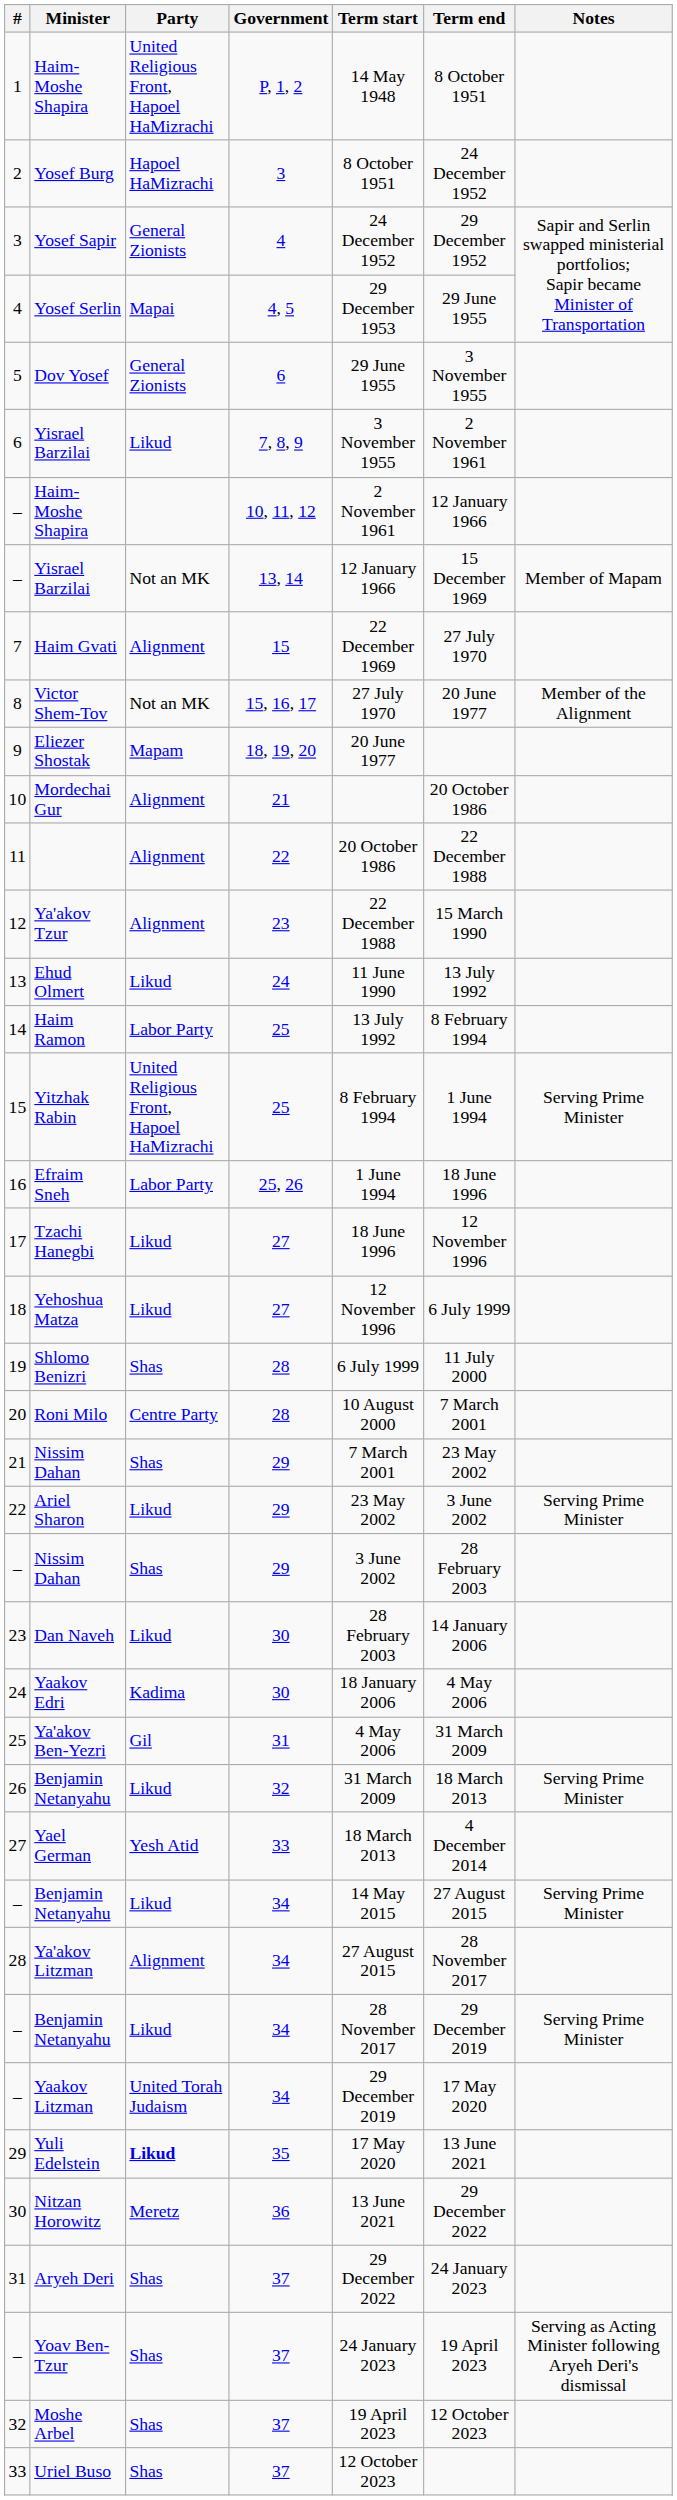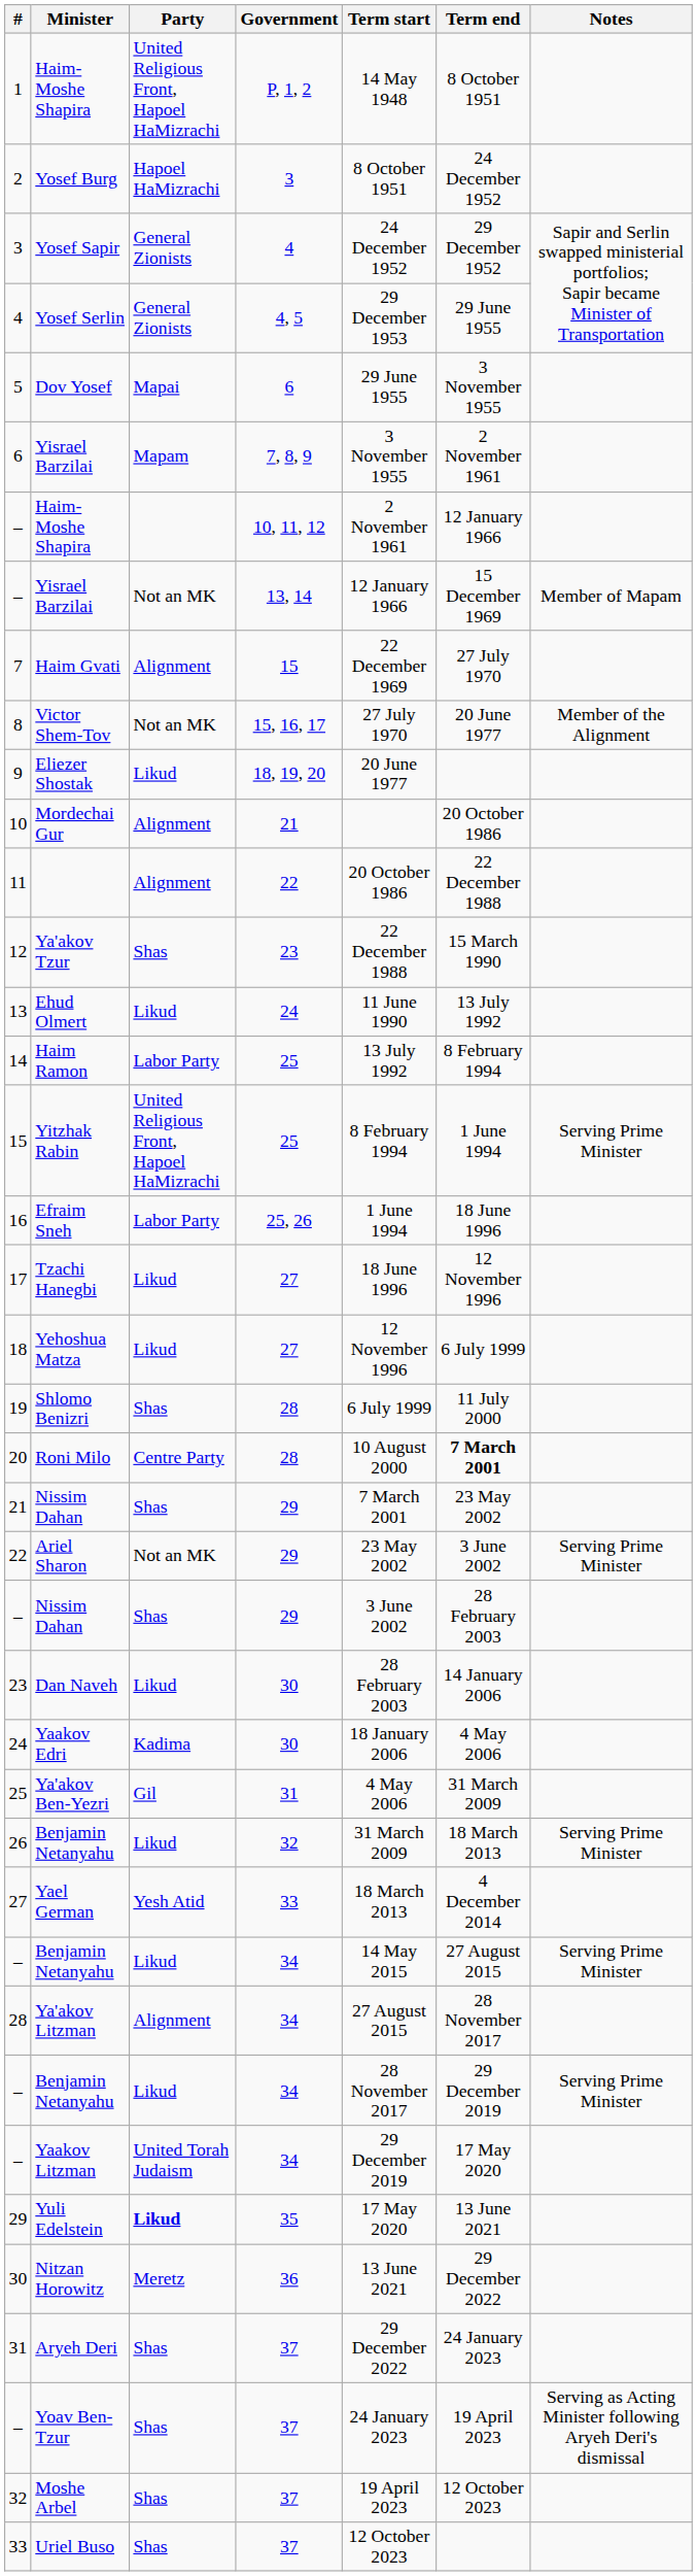 <table class=wikitable style=text-align:center>
 <tr>
 <th>#</th>
 <th>Minister</th>
 <th>Party</th>
 <th>Government</th>
 <th>Term start</th>
 <th>Term end</th>
 <th>Notes</th>
 </tr>
 <tr>
 <td>1</td>
 <td align=left><a href='#'>Haim-Moshe Shapira</a></td>
 <td align=left><a href='#'>United Religious Front</a>,<br><a href='#'>Hapoel HaMizrachi</a></td>
 <td><a href='#'>P</a>, <a href='#'>1</a>, <a href='#'>2</a></td>
 <td>14 May 1948</td>
 <td>8 October 1951</td>
 <td></td>
 </tr>
 <tr>
 <td>2</td>
 <td align=left><a href='#'>Yosef Burg</a></td>
 <td align=left><a href='#'>Hapoel HaMizrachi</a></td>
 <td><a href='#'>3</a></td>
 <td>8 October 1951</td>
 <td>24 December 1952</td>
 <td></td>
 </tr>
 <tr>
 <td>3</td>
 <td align=left><a href='#'>Yosef Sapir</a></td>
 <td align=left><a href='#'>General Zionists</a></td>
 <td><a href='#'>4</a></td>
 <td>24 December 1952</td>
 <td>29 December 1952</td>
 <td rowspan=2>Sapir and Serlin swapped ministerial portfolios;<br>Sapir became <a href='#'>Minister of Transportation</a></td>
 </tr>
 <tr>
 <td>4</td>
 <td align=left><a href='#'>Yosef Serlin</a></td>
-<td align=left><a href='#'>Mapai</a></td>
+<td align=left><a href='#'>General Zionists</a></td>
 <td><a href='#'>4</a>, <a href='#'>5</a></td>
 <td>29 December 1953</td>
 <td>29 June 1955</td>
 </tr>
 <tr>
 <td>5</td>
 <td align=left><a href='#'>Dov Yosef</a></td>
-<td align=left><a href='#'>General Zionists</a></td>
+<td align=left><a href='#'>Mapai</a></td>
 <td><a href='#'>6</a></td>
 <td>29 June 1955</td>
 <td>3 November 1955</td>
 <td></td>
 </tr>
 <tr>
 <td>6</td>
 <td align=left><a href='#'>Yisrael Barzilai</a></td>
-<td align=left><a href='#'>Likud</a></td>
+<td align=left><a href='#'>Mapam</a></td>
 <td><a href='#'>7</a>, <a href='#'>8</a>, <a href='#'>9</a></td>
 <td>3 November 1955</td>
 <td>2 November 1961</td>
 <td></td>
 </tr>
 <tr>
 <td>–</td>
 <td align=left><a href='#'>Haim-Moshe Shapira</a></td>
 <td align=left></td>
 <td><a href='#'>10</a>, <a href='#'>11</a>, <a href='#'>12</a></td>
 <td>2 November 1961</td>
 <td>12 January 1966</td>
 <td></td>
 </tr>
 <tr>
 <td>–</td>
 <td align=left><a href='#'>Yisrael Barzilai</a></td>
 <td align=left>Not an MK</td>
 <td><a href='#'>13</a>, <a href='#'>14</a></td>
 <td>12 January 1966</td>
 <td>15 December 1969</td>
 <td>Member of Mapam</td>
 </tr>
 <tr>
 <td>7</td>
 <td align=left><a href='#'>Haim Gvati</a></td>
 <td align=left><a href='#'>Alignment</a></td>
 <td><a href='#'>15</a></td>
 <td>22 December 1969</td>
 <td>27 July 1970</td>
 <td></td>
 </tr>
 <tr>
 <td>8</td>
 <td align=left><a href='#'>Victor Shem-Tov</a></td>
 <td align=left>Not an MK</td>
 <td><a href='#'>15</a>, <a href='#'>16</a>, <a href='#'>17</a></td>
 <td>27 July 1970</td>
 <td>20 June 1977</td>
 <td>Member of the Alignment</td>
 </tr>
 <tr>
 <td>9</td>
 <td align=left><a href='#'>Eliezer Shostak</a></td>
-<td align=left><a href='#'>Mapam</a></td>
+<td align=left><a href='#'>Likud</a></td>
 <td><a href='#'>18</a>, <a href='#'>19</a>, <a href='#'>20</a></td>
 <td>20 June 1977</td>
 <td></td>
 <td></td>
 </tr>
 <tr>
 <td>10</td>
 <td align=left><a href='#'>Mordechai Gur</a></td>
 <td align=left><a href='#'>Alignment</a></td>
 <td><a href='#'>21</a></td>
 <td></td>
 <td>20 October 1986</td>
 <td></td>
 </tr>
 <tr>
 <td>11</td>
 <td align=left></td>
 <td align=left><a href='#'>Alignment</a></td>
 <td><a href='#'>22</a></td>
 <td>20 October 1986</td>
 <td>22 December 1988</td>
 <td></td>
 </tr>
 <tr>
 <td>12</td>
 <td align=left><a href='#'>Ya'akov Tzur</a></td>
-<td align=left><a href='#'>Alignment</a></td>
+<td align=left><a href='#'>Shas</a></td>
 <td><a href='#'>23</a></td>
 <td>22 December 1988</td>
 <td>15 March 1990</td>
 <td></td>
 </tr>
 <tr>
 <td>13</td>
 <td align=left><a href='#'>Ehud Olmert</a></td>
 <td align=left><a href='#'>Likud</a></td>
 <td><a href='#'>24</a></td>
 <td>11 June 1990</td>
 <td>13 July 1992</td>
 <td></td>
 </tr>
 <tr>
 <td>14</td>
 <td align=left><a href='#'>Haim Ramon</a></td>
 <td align=left><a href='#'>Labor Party</a></td>
 <td><a href='#'>25</a></td>
 <td>13 July 1992</td>
 <td>8 February 1994</td>
 <td></td>
 </tr>
 <tr>
 <td>15</td>
 <td align=left><a href='#'>Yitzhak Rabin</a></td>
 <td align=left><a href='#'>United Religious Front</a>,<br><a href='#'>Hapoel HaMizrachi</a></td>
 <td><a href='#'>25</a></td>
 <td>8 February 1994</td>
 <td>1 June 1994</td>
 <td>Serving Prime Minister</td>
 </tr>
 <tr>
 <td>16</td>
 <td align=left><a href='#'>Efraim Sneh</a></td>
 <td align=left><a href='#'>Labor Party</a></td>
 <td><a href='#'>25</a>, <a href='#'>26</a></td>
 <td>1 June 1994</td>
 <td>18 June 1996</td>
 <td></td>
 </tr>
 <tr>
 <td>17</td>
 <td align=left><a href='#'>Tzachi Hanegbi</a></td>
 <td align=left><a href='#'>Likud</a></td>
 <td><a href='#'>27</a></td>
 <td>18 June 1996</td>
 <td>12 November 1996</td>
 <td></td>
 </tr>
 <tr>
 <td>18</td>
 <td align=left><a href='#'>Yehoshua Matza</a></td>
 <td align=left><a href='#'>Likud</a></td>
 <td><a href='#'>27</a></td>
 <td>12 November 1996</td>
 <td>6 July 1999</td>
 <td></td>
 </tr>
 <tr>
 <td>19</td>
 <td align=left><a href='#'>Shlomo Benizri</a></td>
 <td align=left><a href='#'>Shas</a></td>
 <td><a href='#'>28</a></td>
 <td>6 July 1999</td>
 <td>11 July 2000</td>
 <td></td>
 </tr>
 <tr>
 <td>20</td>
 <td align=left><a href='#'>Roni Milo</a></td>
 <td align=left><a href='#'>Centre Party</a></td>
 <td><a href='#'>28</a></td>
 <td>10 August 2000</td>
-<td>7 March 2001</td>
+<td><strong>7 March 2001</strong></td>
 <td></td>
 </tr>
 <tr>
 <td>21</td>
 <td align=left><a href='#'>Nissim Dahan</a></td>
 <td align=left><a href='#'>Shas</a></td>
 <td><a href='#'>29</a></td>
 <td>7 March 2001</td>
 <td>23 May 2002</td>
 <td></td>
 </tr>
 <tr>
 <td>22</td>
 <td align=left><a href='#'>Ariel Sharon</a></td>
-<td align=left><a href='#'>Likud</a></td>
+<td align=left>Not an MK</td>
 <td><a href='#'>29</a></td>
 <td>23 May 2002</td>
 <td>3 June 2002</td>
 <td>Serving Prime Minister</td>
 </tr>
 <tr>
 <td>–</td>
 <td align=left><a href='#'>Nissim Dahan</a></td>
 <td align=left><a href='#'>Shas</a></td>
 <td><a href='#'>29</a></td>
 <td>3 June 2002</td>
 <td>28 February 2003</td>
 <td></td>
 </tr>
 <tr>
 <td>23</td>
 <td align=left><a href='#'>Dan Naveh</a></td>
 <td align=left><a href='#'>Likud</a></td>
 <td><a href='#'>30</a></td>
 <td>28 February 2003</td>
 <td>14 January 2006</td>
 <td></td>
 </tr>
 <tr>
 <td>24</td>
 <td align=left><a href='#'>Yaakov Edri</a></td>
 <td align=left><a href='#'>Kadima</a></td>
 <td><a href='#'>30</a></td>
 <td>18 January 2006</td>
 <td>4 May 2006</td>
 <td></td>
 </tr>
 <tr>
 <td>25</td>
 <td align=left><a href='#'>Ya'akov Ben-Yezri</a></td>
 <td align=left><a href='#'>Gil</a></td>
 <td><a href='#'>31</a></td>
 <td>4 May 2006</td>
 <td>31 March 2009</td>
 <td></td>
 </tr>
 <tr>
 <td>26</td>
 <td align=left><a href='#'>Benjamin Netanyahu</a></td>
 <td align=left><a href='#'>Likud</a></td>
 <td><a href='#'>32</a></td>
 <td>31 March 2009</td>
 <td>18 March 2013</td>
 <td>Serving Prime Minister</td>
 </tr>
 <tr>
 <td>27</td>
 <td align=left><a href='#'>Yael German</a></td>
 <td align=left><a href='#'>Yesh Atid</a></td>
 <td><a href='#'>33</a></td>
 <td>18 March 2013</td>
 <td>4 December 2014</td>
 <td></td>
 </tr>
 <tr>
 <td>–</td>
 <td align=left><a href='#'>Benjamin Netanyahu</a></td>
 <td align=left><a href='#'>Likud</a></td>
 <td><a href='#'>34</a></td>
 <td>14 May 2015</td>
 <td>27 August 2015</td>
 <td>Serving Prime Minister</td>
 </tr>
 <tr>
 <td>28</td>
 <td align=left><a href='#'>Ya'akov Litzman</a></td>
 <td align=left><a href='#'>Alignment</a></td>
 <td><a href='#'>34</a></td>
 <td>27 August 2015</td>
 <td>28 November 2017</td>
 <td></td>
 </tr>
 <tr>
 <td>–</td>
 <td align=left><a href='#'>Benjamin Netanyahu</a></td>
 <td align=left><a href='#'>Likud</a></td>
 <td><a href='#'>34</a></td>
 <td>28 November 2017</td>
 <td>29 December 2019</td>
 <td>Serving Prime Minister</td>
 </tr>
 <tr>
 <td>–</td>
 <td align=left><a href='#'>Yaakov Litzman</a></td>
 <td align=left><a href='#'>United Torah Judaism</a></td>
 <td><a href='#'>34</a></td>
 <td>29 December 2019</td>
 <td>17 May 2020</td>
 <td></td>
 </tr>
 <tr>
 <td>29</td>
 <td align=left><a href='#'>Yuli Edelstein</a></td>
 <td align=left><strong><a href='#'>Likud</a></strong></td>
 <td><a href='#'>35</a></td>
 <td>17 May 2020</td>
 <td>13 June 2021</td>
 <td></td>
 </tr>
 <tr>
 <td>30</td>
 <td align=left><a href='#'>Nitzan Horowitz</a></td>
 <td align=left><a href='#'>Meretz</a></td>
 <td><a href='#'>36</a></td>
 <td>13 June 2021</td>
 <td>29 December 2022</td>
 <td></td>
 </tr>
 <tr>
 <td>31</td>
 <td align=left><a href='#'>Aryeh Deri</a></td>
 <td align=left><a href='#'>Shas</a></td>
 <td><a href='#'>37</a></td>
 <td>29 December 2022</td>
 <td>24 January 2023</td>
 <td></td>
 </tr>
 <tr>
 <td>–</td>
 <td align=left><a href='#'>Yoav Ben-Tzur</a></td>
 <td align="left"><a href='#'>Shas</a></td>
 <td><a href='#'>37</a></td>
 <td>24 January 2023</td>
 <td>19 April 2023</td>
 <td>Serving as Acting Minister following Aryeh Deri's dismissal</td>
 </tr>
 <tr>
 <td>32</td>
 <td align=left><a href='#'>Moshe Arbel</a></td>
 <td align="left"><a href='#'>Shas</a></td>
 <td><a href='#'>37</a></td>
 <td>19 April 2023</td>
 <td>12 October 2023</td>
 <td></td>
 </tr>
 <tr>
 <td>33</td>
 <td align="left"><a href='#'>Uriel Buso</a></td>
 <td align="left"><a href='#'>Shas</a></td>
 <td><a href='#'>37</a></td>
 <td>12 October 2023</td>
 <td></td>
 <td></td>
 </tr>
 </table>
